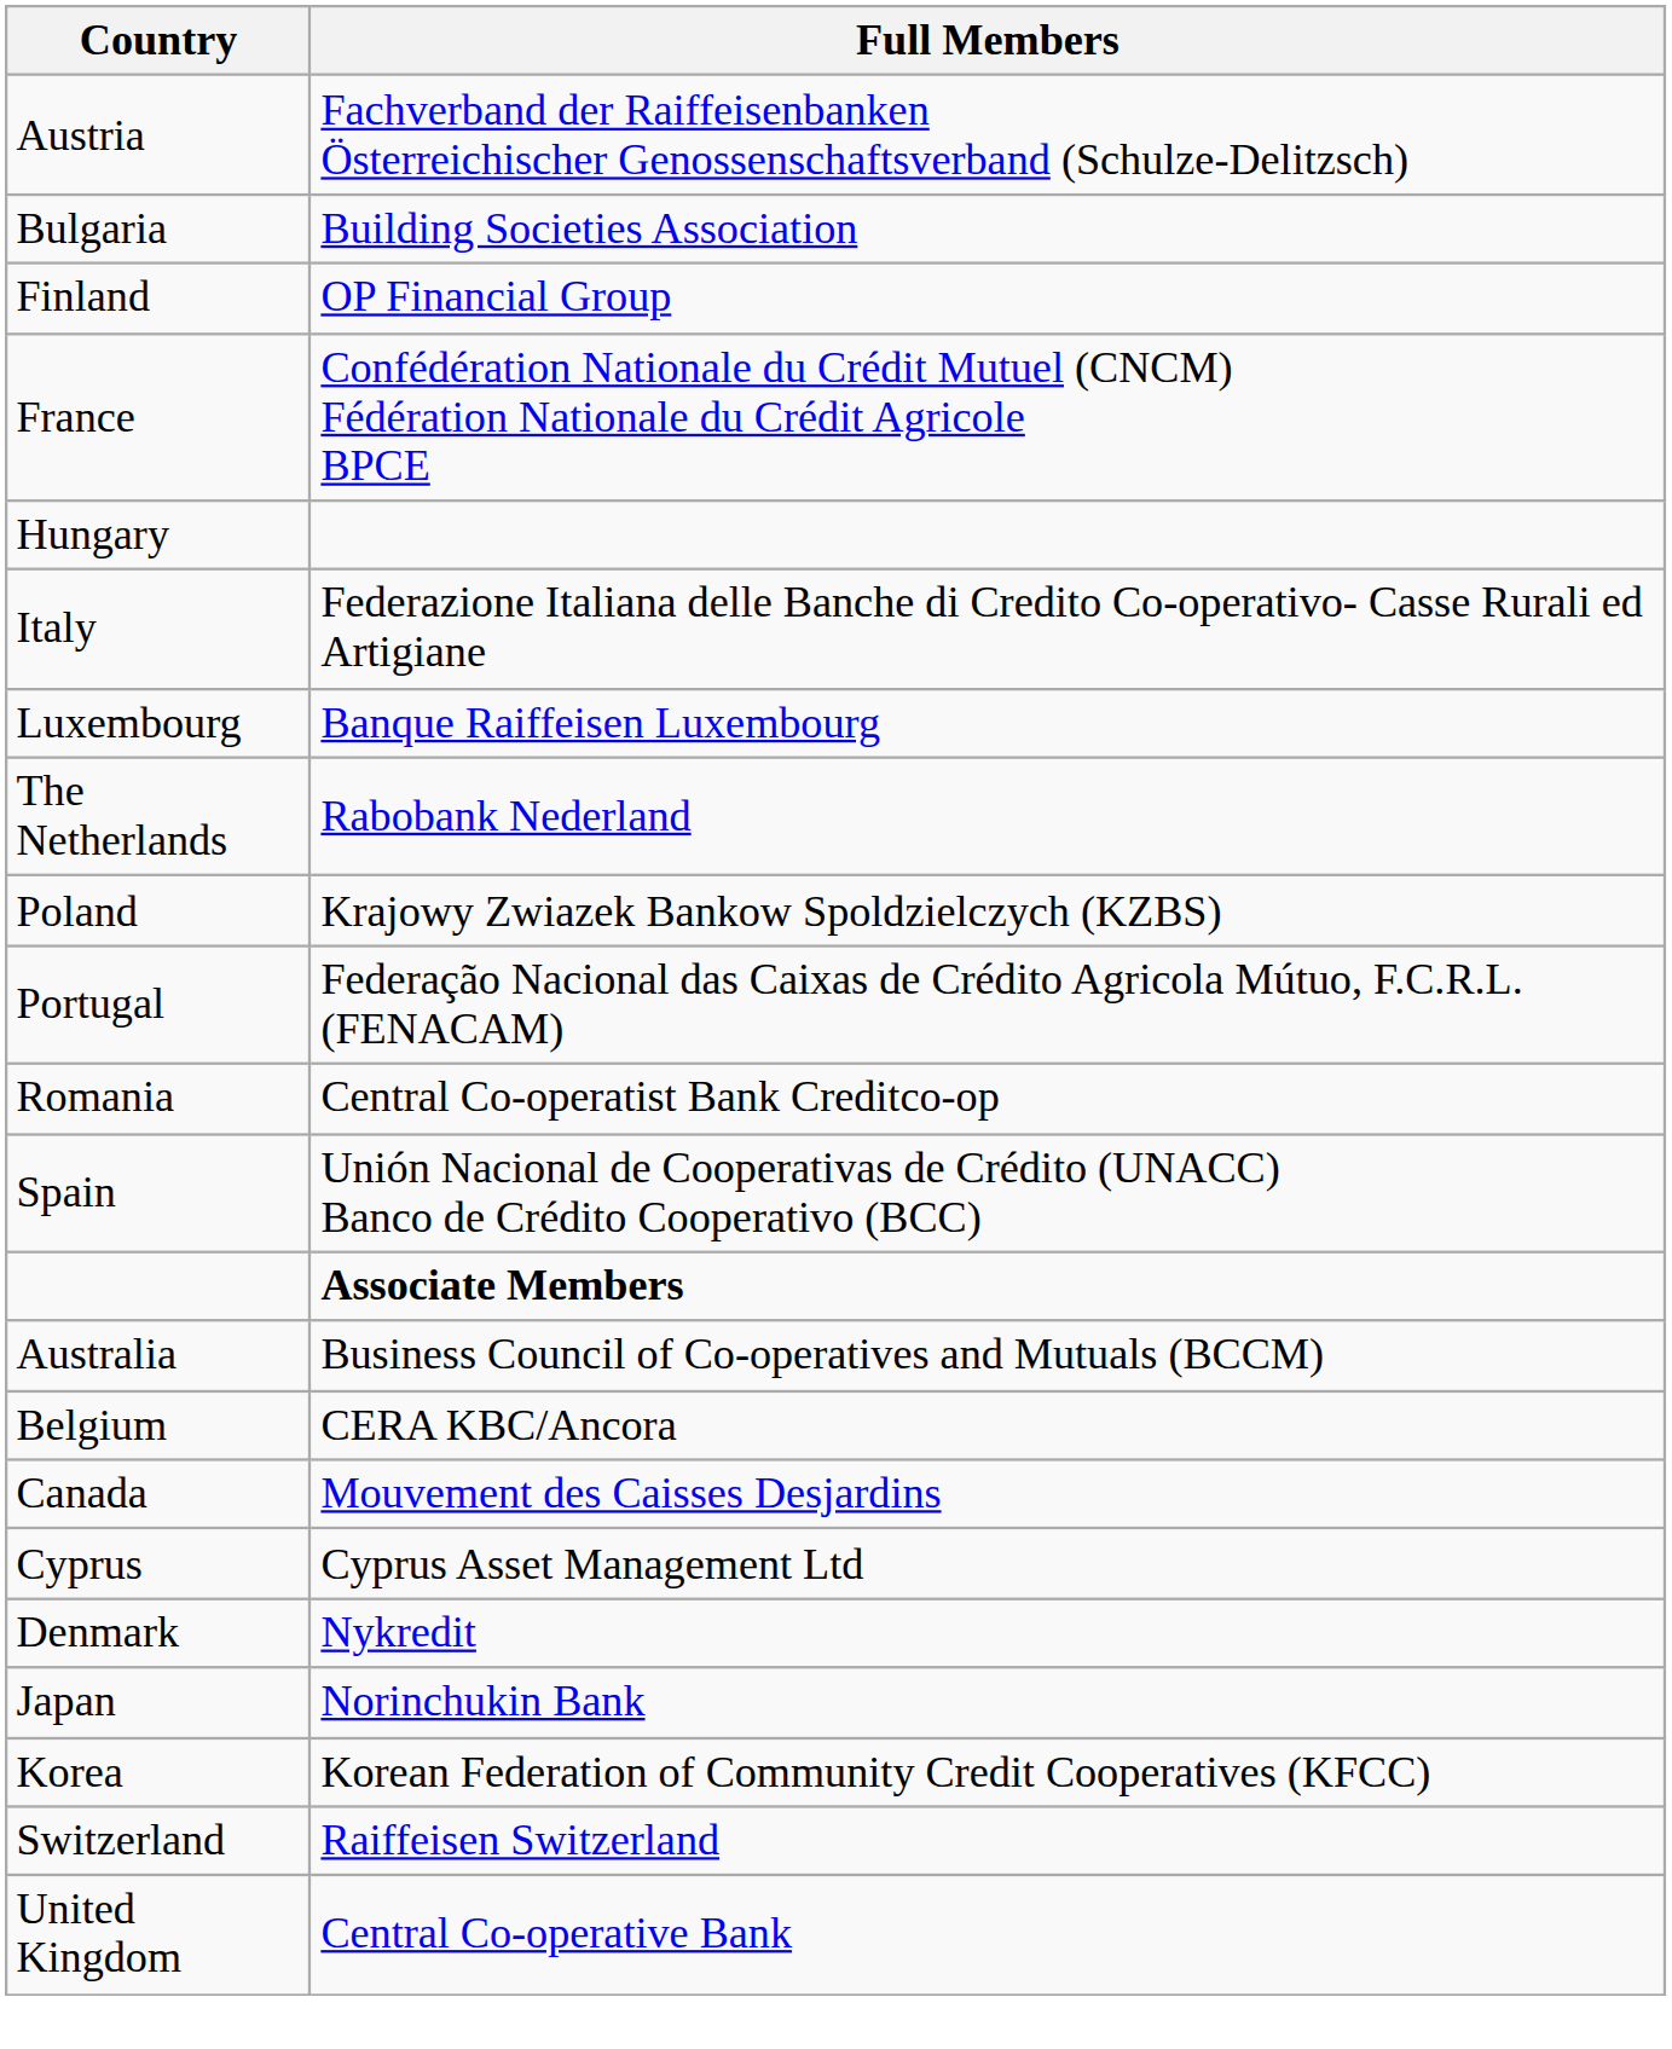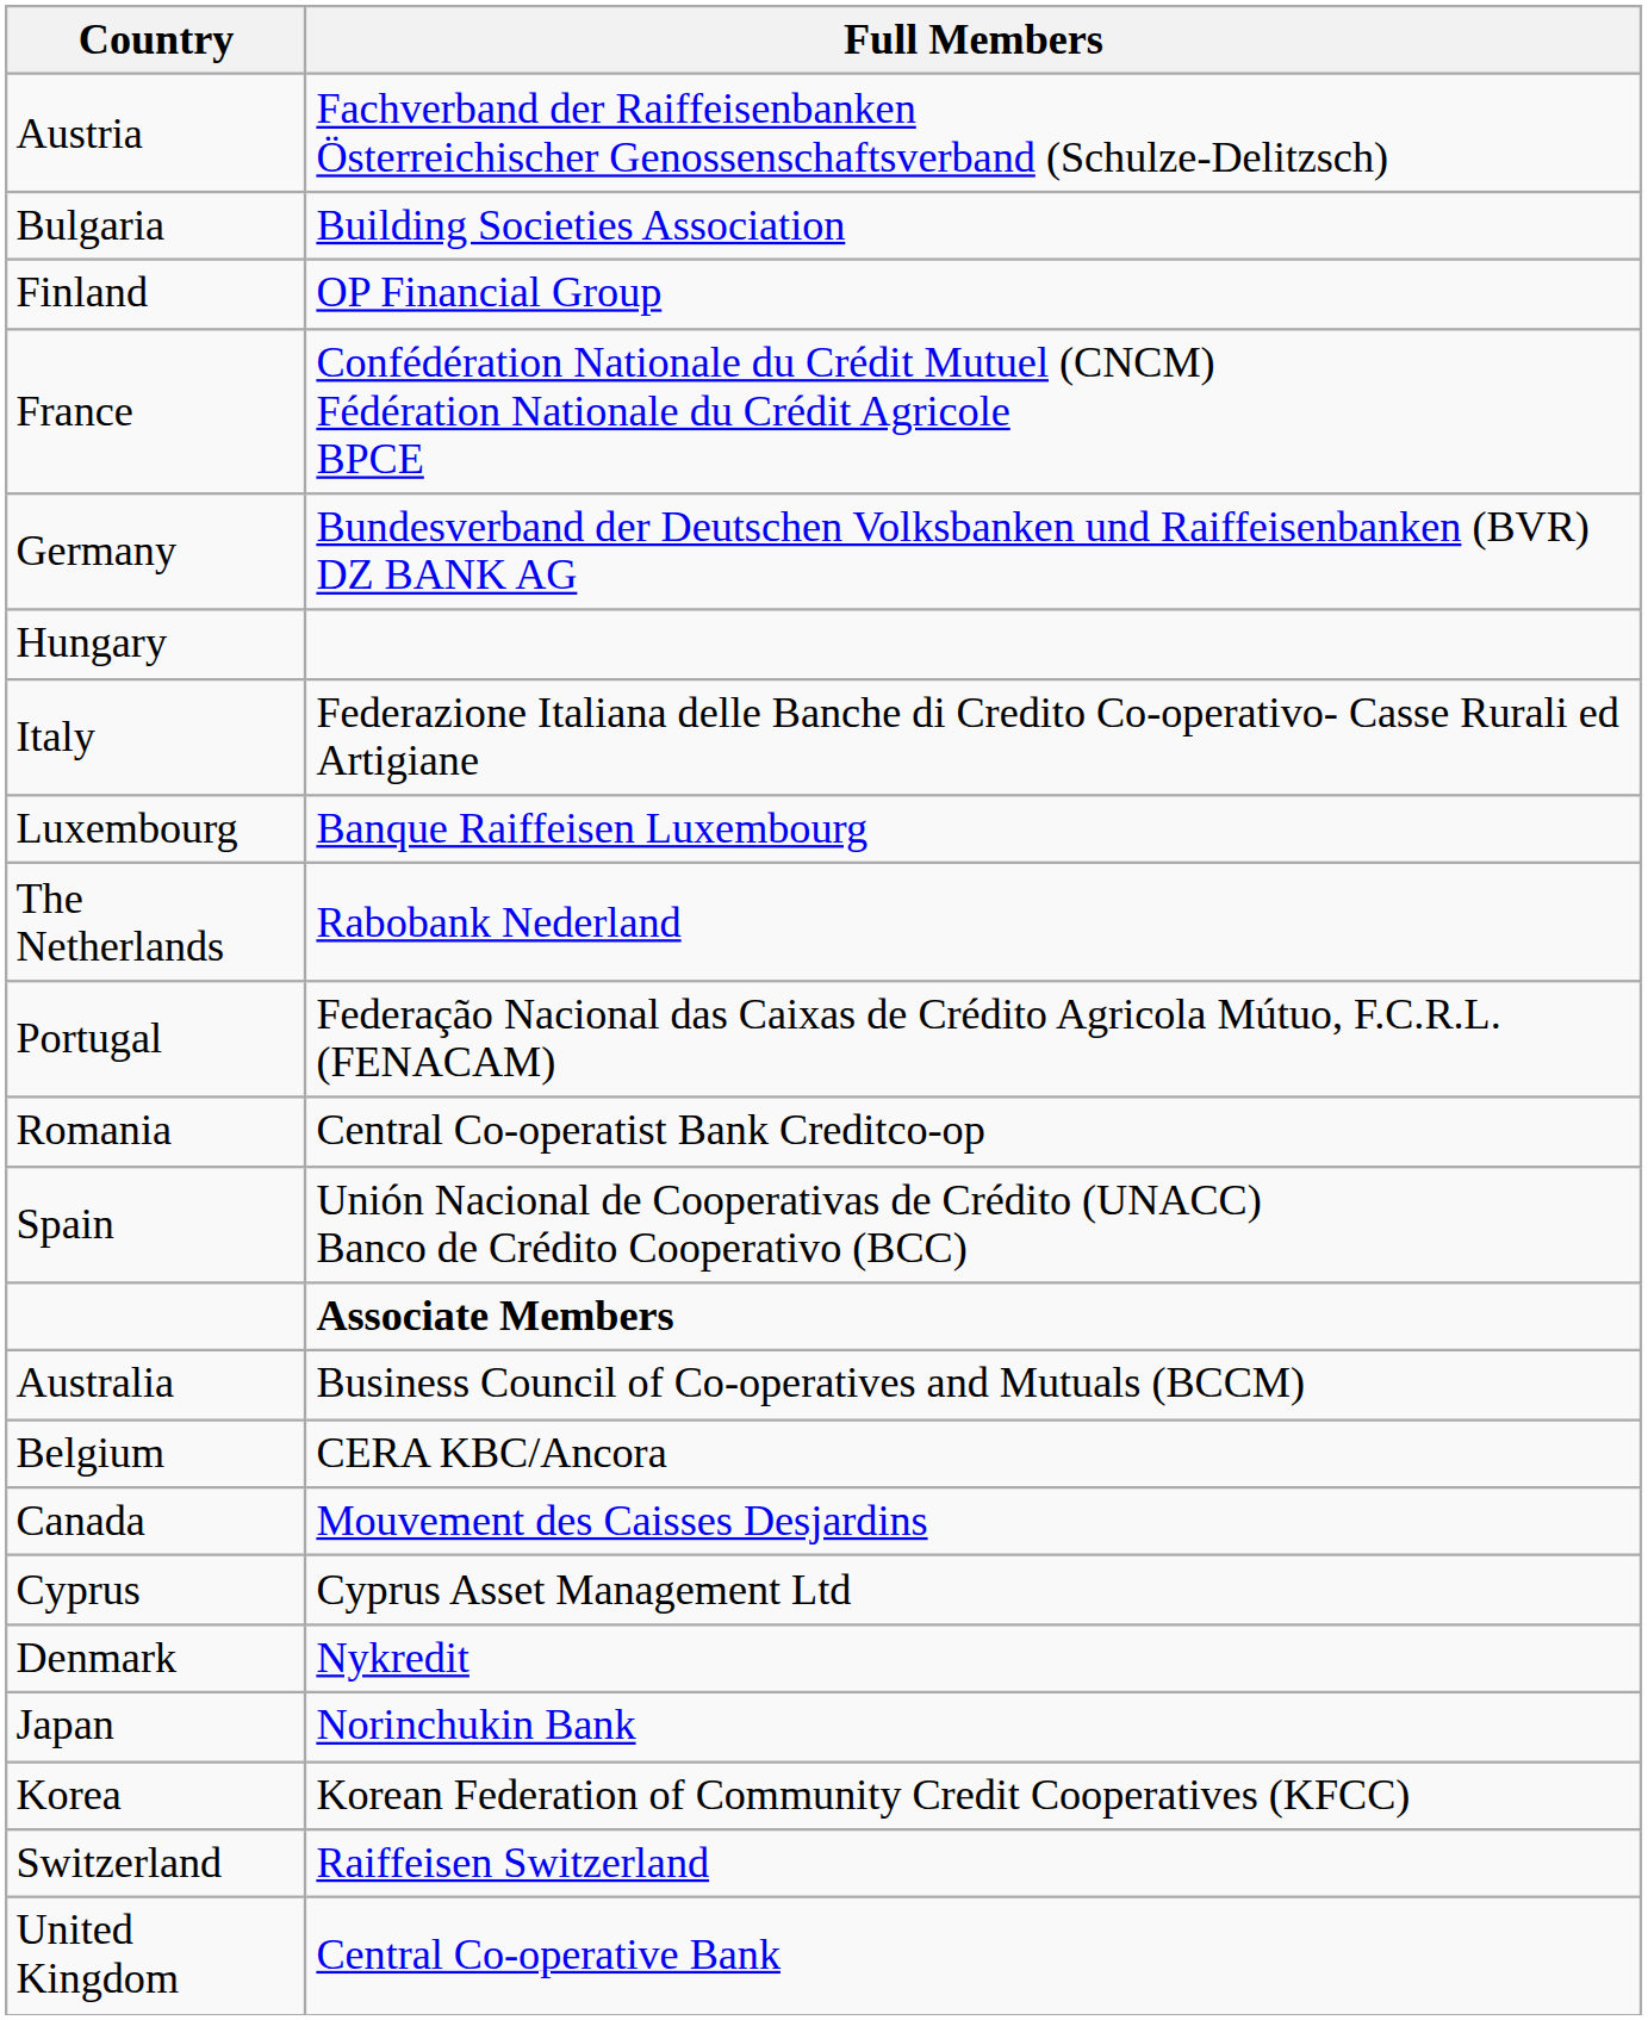 <table class="wikitable">
 <tr>
 <th>Country</th>
 <th>Full Members</th>
 </tr>
 <tr>
 <td>Austria</td>
 <td><a href='#'>Fachverband der Raiffeisenbanken</a><br><a href='#'>Österreichischer Genossenschaftsverband</a> (Schulze-Delitzsch)</td>
 </tr>
 <tr>
 <td>Bulgaria</td>
 <td><a href='#'>Building Societies Association</a></td>
 </tr>
 <tr>
 <td>Finland</td>
 <td><a href='#'>OP Financial Group</a></td>
 </tr>
 <tr>
 <td>France</td>
 <td><a href='#'>Confédération Nationale du Crédit Mutuel</a> (CNCM)<br><a href='#'>Fédération Nationale du Crédit Agricole</a><br><a href='#'>BPCE</a></td>
 </tr>
 <tr>
+<td>Germany</td>
+<td><a href='#'>Bundesverband der Deutschen Volksbanken und Raiffeisenbanken</a> (BVR)<br><a href='#'>DZ BANK AG</a></td>
+</tr>
+<tr>
 <td>Hungary</td>
 <td></td>
 </tr>
 <tr>
 <td>Italy</td>
 <td>Federazione Italiana delle Banche di Credito Co-operativo- Casse Rurali ed Artigiane</td>
 </tr>
 <tr>
 <td>Luxembourg</td>
 <td><a href='#'>Banque Raiffeisen Luxembourg</a></td>
 </tr>
 <tr>
 <td>The Netherlands</td>
 <td><a href='#'>Rabobank Nederland</a></td>
-</tr>
-<tr>
-<td>Poland</td>
-<td>Krajowy Zwiazek Bankow Spoldzielczych (KZBS)</td>
 </tr>
 <tr>
 <td>Portugal</td>
 <td>Federação Nacional das Caixas de Crédito Agricola Mútuo, F.C.R.L. (FENACAM)</td>
 </tr>
 <tr>
 <td>Romania</td>
 <td>Central Co-operatist Bank Creditco-op</td>
 </tr>
 <tr>
 <td>Spain</td>
 <td>Unión Nacional de Cooperativas de Crédito (UNACC)<br>Banco de Crédito Cooperativo (BCC)</td>
 </tr>
 <tr>
 <td></td>
 <td><strong>Associate Members</strong></td>
 </tr>
 <tr>
 <td>Australia</td>
 <td>Business Council of Co-operatives and Mutuals (BCCM)</td>
 </tr>
 <tr>
 <td>Belgium</td>
 <td>CERA KBC/Ancora</td>
 </tr>
 <tr>
 <td>Canada</td>
 <td><a href='#'>Mouvement des Caisses Desjardins</a></td>
 </tr>
 <tr>
 <td>Cyprus</td>
 <td>Cyprus Asset Management Ltd</td>
 </tr>
 <tr>
 <td>Denmark</td>
 <td><a href='#'>Nykredit</a></td>
 </tr>
 <tr>
 <td>Japan</td>
 <td><a href='#'>Norinchukin Bank</a></td>
 </tr>
 <tr>
 <td>Korea</td>
 <td>Korean Federation of Community Credit Cooperatives (KFCC)</td>
 </tr>
 <tr>
 <td>Switzerland</td>
 <td><a href='#'>Raiffeisen Switzerland</a></td>
 </tr>
 <tr>
 <td>United Kingdom</td>
 <td><a href='#'>Central Co-operative Bank</a></td>
 </tr>
 </table>
